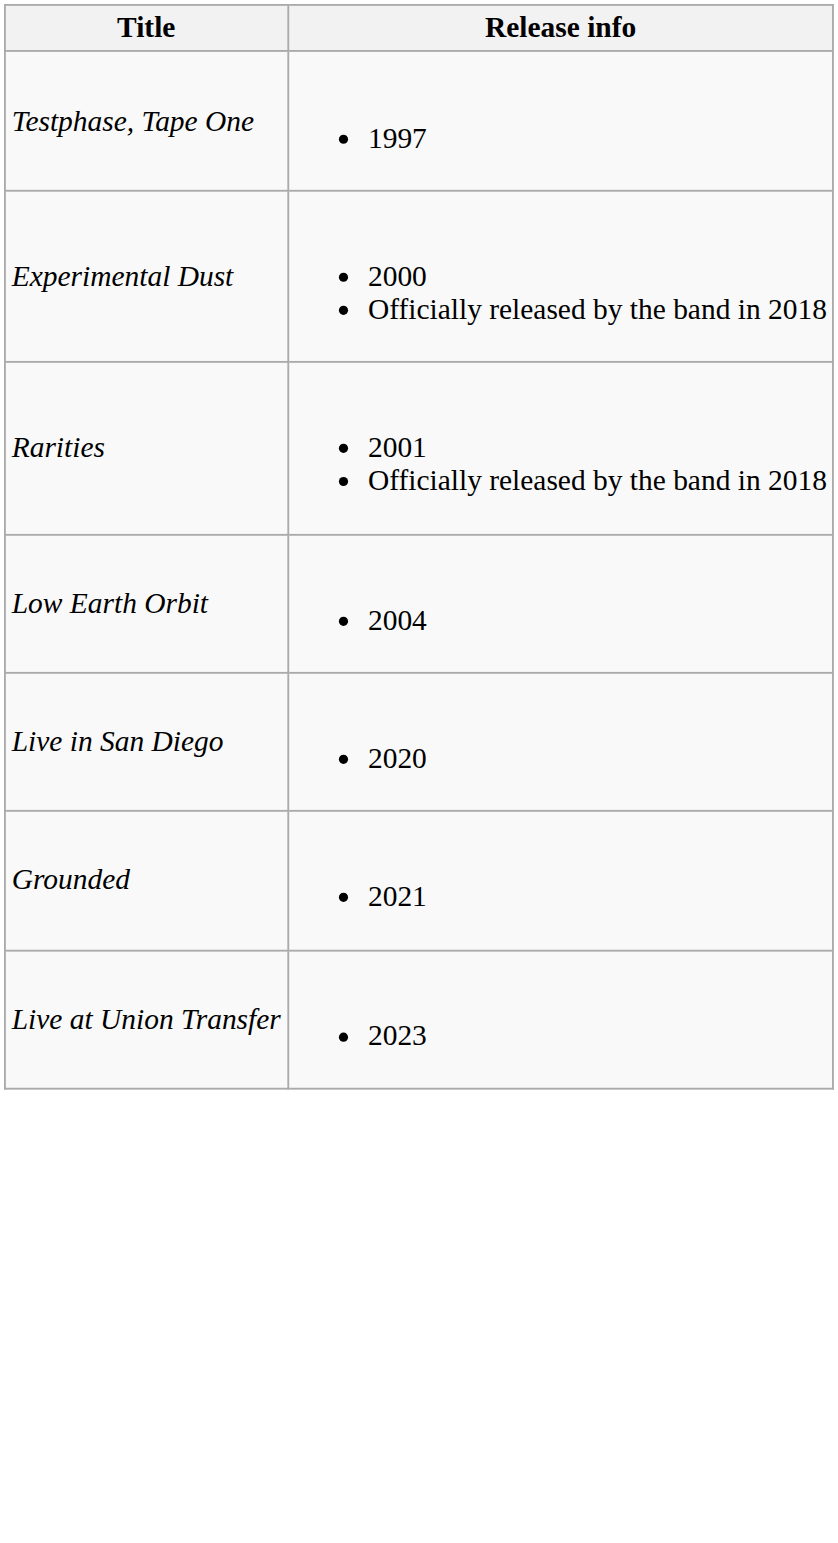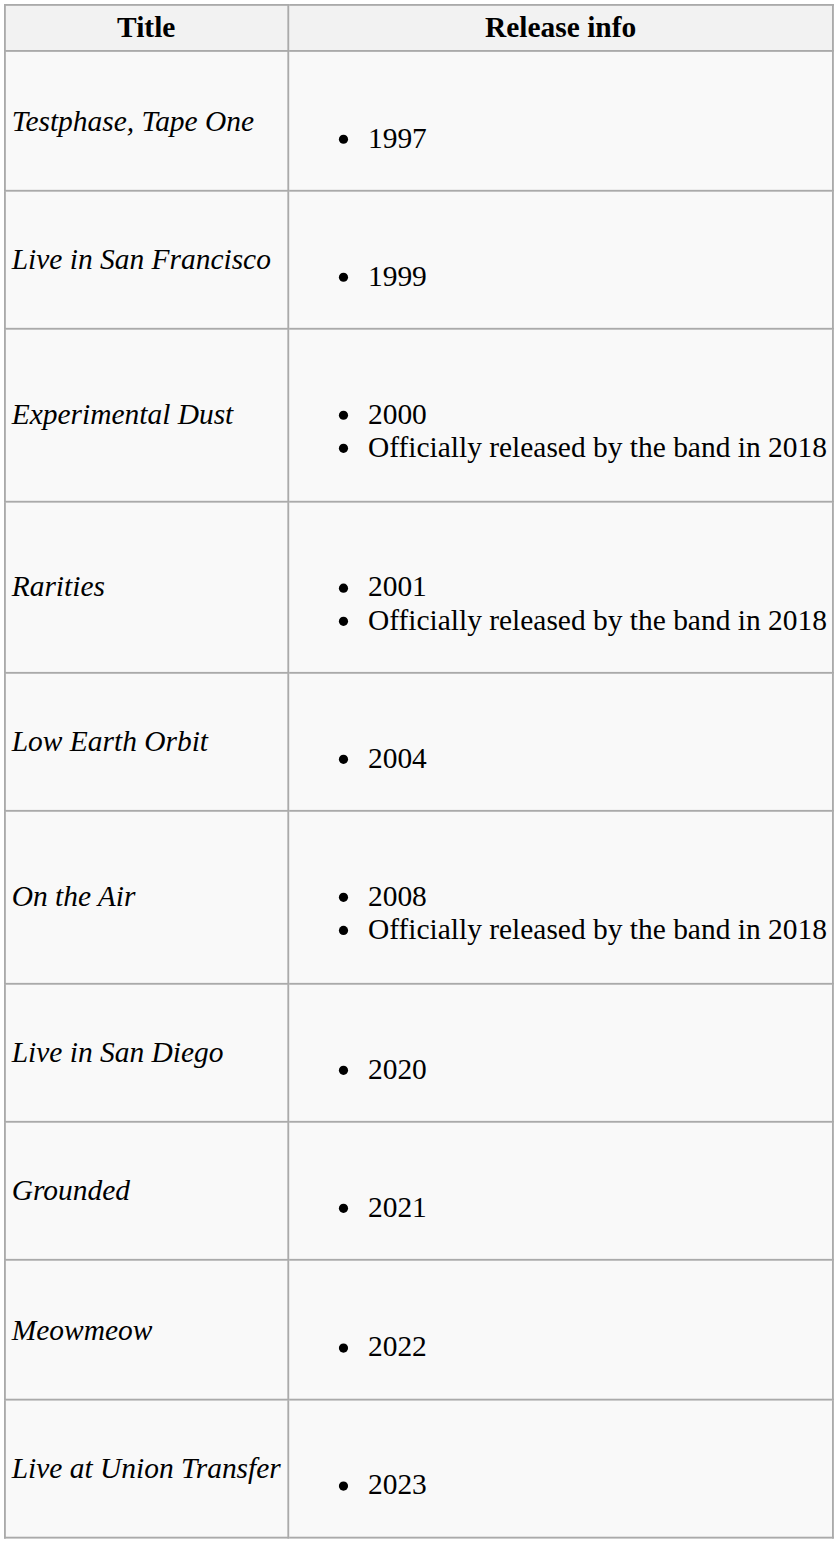 <table class="wikitable">
 <tr>
 <th>Title</th>
 <th>Release info</th>
 </tr>
 <tr>
 <td><em>Testphase, Tape One</em></td>
 <td><br><ul><li>1997</li></ul></td>
+</tr>
+<tr>
+<td><em>Live in San Francisco</em></td>
+<td><br><ul><li>1999</li></ul></td>
 </tr>
 <tr>
 <td><em>Experimental Dust</em></td>
 <td><br><ul><li>2000</li><li>Officially released by the band in 2018</li></ul></td>
 </tr>
 <tr>
 <td><em>Rarities</em></td>
 <td><br><ul><li>2001</li><li>Officially released by the band in 2018</li></ul></td>
 </tr>
 <tr>
 <td><em>Low Earth Orbit</em></td>
 <td><br><ul><li>2004</li></ul></td>
 </tr>
 <tr>
+<td><em>On the Air</em></td>
+<td><br><ul><li>2008</li><li>Officially released by the band in 2018</li></ul></td>
+</tr>
+<tr>
 <td><em>Live in San Diego</em></td>
 <td><br><ul><li>2020</li></ul></td>
 </tr>
 <tr>
 <td><em>Grounded</em></td>
 <td><br><ul><li>2021</li></ul></td>
 </tr>
 <tr>
+<td><em>Meowmeow</em></td>
+<td><br><ul><li>2022</li></ul></td>
+</tr>
+<tr>
 <td><em>Live at Union Transfer</em></td>
 <td><br><ul><li>2023</li></ul></td>
 </tr>
 </table>
